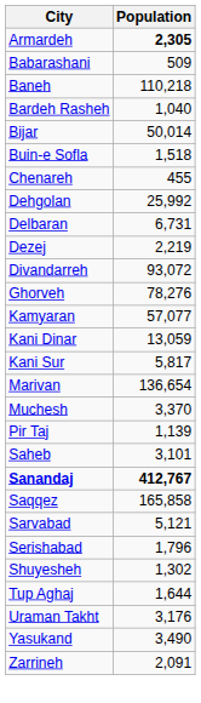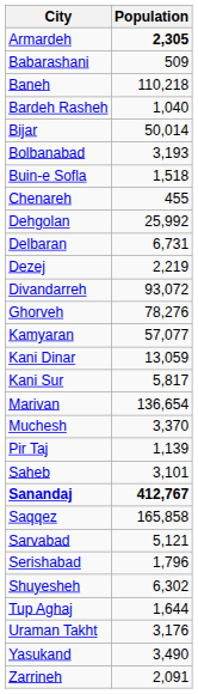 <table class="wikitable sortable">
 <tr>
 <th>City</th>
 <th>Population</th>
 </tr>
 <tr>
 <td><a href='#'>Armardeh</a></td>
 <td style="text-align: right;"><strong>2,305</strong></td>
 </tr>
 <tr>
 <td><a href='#'>Babarashani</a></td>
 <td style="text-align: right;">509</td>
 </tr>
 <tr>
 <td><a href='#'>Baneh</a></td>
 <td style="text-align: right;">110,218</td>
 </tr>
 <tr>
 <td><a href='#'>Bardeh Rasheh</a></td>
 <td style="text-align: right;">1,040</td>
 </tr>
 <tr>
 <td><a href='#'>Bijar</a></td>
 <td style="text-align: right;">50,014</td>
+</tr>
+<tr>
+<td><a href='#'>Bolbanabad</a></td>
+<td style="text-align: right;">3,193</td>
 </tr>
 <tr>
 <td><a href='#'>Buin-e Sofla</a></td>
 <td style="text-align: right;">1,518</td>
 </tr>
 <tr>
 <td><a href='#'>Chenareh</a></td>
 <td style="text-align: right;">455</td>
 </tr>
 <tr>
 <td><a href='#'>Dehgolan</a></td>
 <td style="text-align: right;">25,992</td>
 </tr>
 <tr>
 <td><a href='#'>Delbaran</a></td>
 <td style="text-align: right;">6,731</td>
 </tr>
 <tr>
 <td><a href='#'>Dezej</a></td>
 <td style="text-align: right;">2,219</td>
 </tr>
 <tr>
 <td><a href='#'>Divandarreh</a></td>
 <td style="text-align: right;">93,072</td>
 </tr>
 <tr>
 <td><a href='#'>Ghorveh</a></td>
 <td style="text-align: right;">78,276</td>
 </tr>
 <tr>
 <td><a href='#'>Kamyaran</a></td>
 <td style="text-align: right;">57,077</td>
 </tr>
 <tr>
 <td><a href='#'>Kani Dinar</a></td>
 <td style="text-align: right;">13,059</td>
 </tr>
 <tr>
 <td><a href='#'>Kani Sur</a></td>
 <td style="text-align: right;">5,817</td>
 </tr>
 <tr>
 <td><a href='#'>Marivan</a></td>
 <td style="text-align: right;">136,654</td>
 </tr>
 <tr>
 <td><a href='#'>Muchesh</a></td>
 <td style="text-align: right;">3,370</td>
 </tr>
 <tr>
 <td><a href='#'>Pir Taj</a></td>
 <td style="text-align: right;">1,139</td>
 </tr>
 <tr>
 <td><a href='#'>Saheb</a></td>
 <td style="text-align: right;">3,101</td>
 </tr>
 <tr>
 <td><strong><a href='#'>Sanandaj</a></strong></td>
 <td style="text-align: right;"><strong>412,767</strong></td>
 </tr>
 <tr>
 <td><a href='#'>Saqqez</a></td>
 <td style="text-align: right;">165,858</td>
 </tr>
 <tr>
 <td><a href='#'>Sarvabad</a></td>
 <td style="text-align: right;">5,121</td>
 </tr>
 <tr>
 <td><a href='#'>Serishabad</a></td>
 <td style="text-align: right;">1,796</td>
 </tr>
 <tr>
 <td><a href='#'>Shuyesheh</a></td>
-<td style="text-align: right;">1,302</td>
+<td style="text-align: right;">6,302</td>
 </tr>
 <tr>
 <td><a href='#'>Tup Aghaj</a></td>
 <td style="text-align: right;">1,644</td>
 </tr>
 <tr>
 <td><a href='#'>Uraman Takht</a></td>
 <td style="text-align: right;">3,176</td>
 </tr>
 <tr>
 <td><a href='#'>Yasukand</a></td>
 <td style="text-align: right;">3,490</td>
 </tr>
 <tr>
 <td><a href='#'>Zarrineh</a></td>
 <td style="text-align: right;">2,091</td>
 </tr>
 </table>
